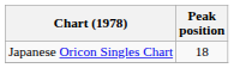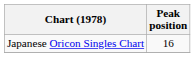 <table class="wikitable">
 <tr>
 <th>Chart (1978)</th>
 <th>Peak<br>position</th>
 </tr>
 <tr>
 <td>Japanese <a href='#'>Oricon Singles Chart</a></td>
-<td align="center">18</td>
+<td align="center">16</td>
 </tr>
 <tr>
 </tr>
 </table>
